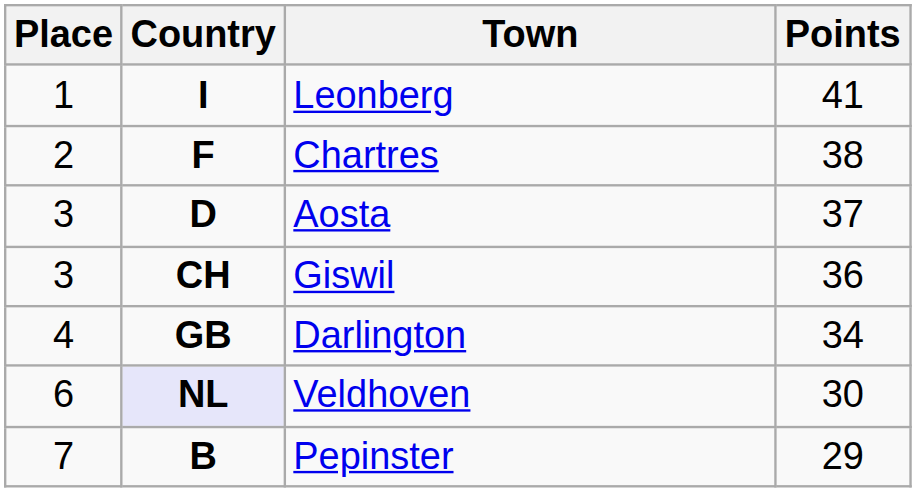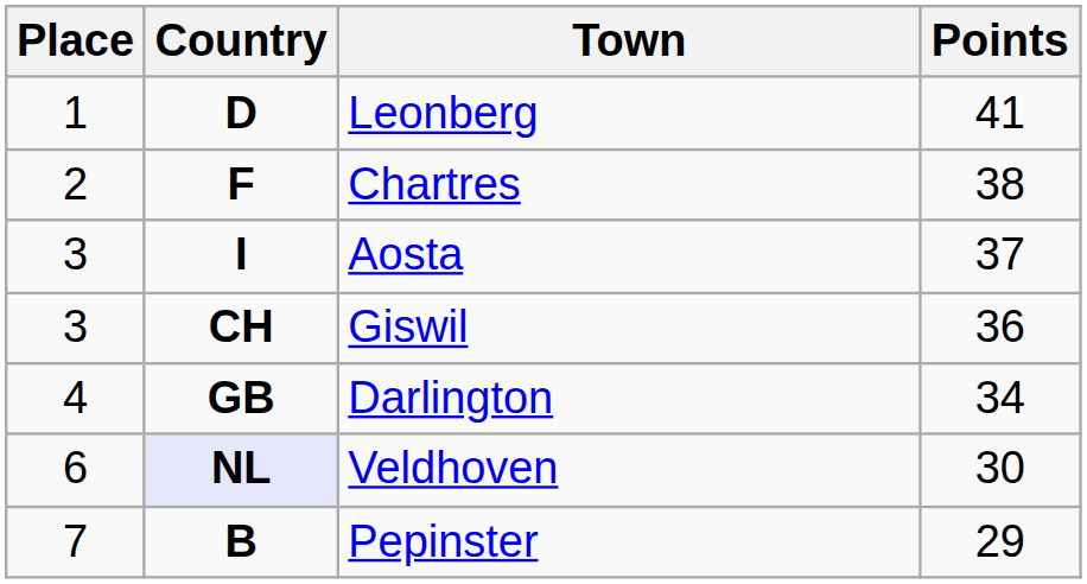 <table class="wikitable">
 <tr>
 <th width="25">Place</th>
 <th width="25">Country</th>
 <th width="200">Town</th>
 <th width="25">Points</th>
 </tr>
 <tr>
 <td align="center">1</td>
-<td align="center"><strong>I</strong></td>
+<td align="center"><strong>D</strong></td>
 <td align="left"><a href='#'>Leonberg</a></td>
 <td align="center">41</td>
 </tr>
 <tr>
 <td align="center">2</td>
 <td align="center"><strong>F</strong></td>
 <td align="left"><a href='#'>Chartres</a></td>
 <td align="center">38</td>
 </tr>
 <tr>
 <td align="center">3</td>
-<td align="center"><strong>D</strong></td>
+<td align="center"><strong>I</strong></td>
 <td align="left"><a href='#'>Aosta</a></td>
 <td align="center">37</td>
 </tr>
 <tr>
 <td align="center">3</td>
 <td align="center"><strong>CH</strong></td>
 <td align="left"><a href='#'>Giswil</a></td>
 <td align="center">36</td>
 </tr>
 <tr>
 <td align="center">4</td>
 <td align="center"><strong>GB</strong></td>
 <td align="left"><a href='#'>Darlington</a></td>
 <td align="center">34</td>
 </tr>
 <tr>
 <td align="center">6</td>
 <td align="center" style="background: lavender;"><strong>NL</strong></td>
 <td align="left"><a href='#'>Veldhoven</a></td>
 <td align="center">30</td>
 </tr>
 <tr>
 <td align="center">7</td>
 <td align="center"><strong>B</strong></td>
 <td align="left"><a href='#'>Pepinster</a></td>
 <td align="center">29</td>
 </tr>
 </table>
